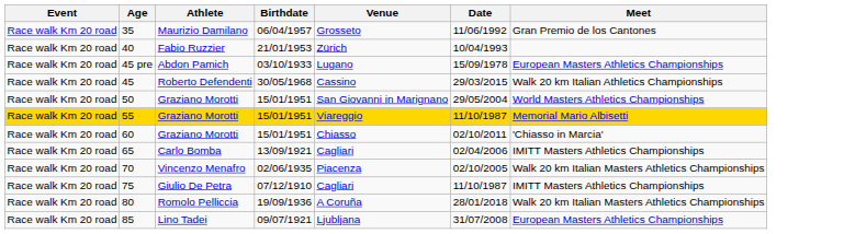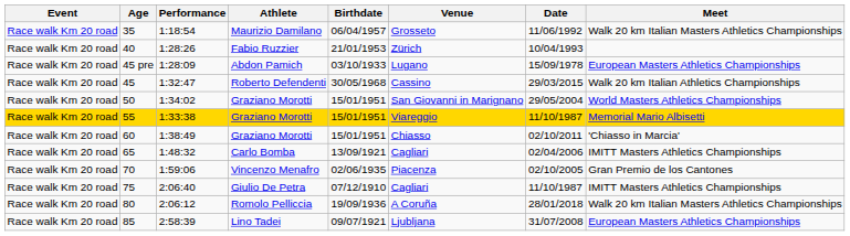 <table class="wikitable" width= style="font-size:90%; text-align:center">
 <tr>
 <th>Event</th>
 <th>Age</th>
+<th>Performance</th>
 <th>Athlete</th>
 <th>Birthdate</th>
 <th>Venue</th>
 <th>Date</th>
 <th>Meet</th>
 </tr>
 <tr>
 <td><a href='#'>Race walk Km 20 road</a></td>
 <td>35</td>
+<td>1:18:54</td>
 <td align=left><a href='#'>Maurizio Damilano</a></td>
 <td>06/04/1957</td>
 <td align=left><a href='#'>Grosseto</a></td>
 <td>11/06/1992</td>
-<td>Gran Premio de los Cantones</td>
+<td>Walk 20 km Italian Masters Athletics Championships</td>
 </tr>
 <tr>
 <td>Race walk Km 20 road</td>
 <td>40</td>
+<td>1:28:26</td>
 <td align=left><a href='#'>Fabio Ruzzier</a></td>
 <td>21/01/1953</td>
 <td align=left><a href='#'>Zürich</a></td>
 <td>10/04/1993</td>
 <td></td>
 </tr>
 <tr>
 <td>Race walk Km 20 road</td>
 <td>45 pre</td>
+<td>1:28:09</td>
 <td align=left><a href='#'>Abdon Pamich</a></td>
 <td>03/10/1933</td>
 <td align=left><a href='#'>Lugano</a></td>
 <td>15/09/1978</td>
 <td><a href='#'>European Masters Athletics Championships</a></td>
 </tr>
 <tr>
 <td>Race walk Km 20 road</td>
 <td>45</td>
+<td>1:32:47</td>
 <td align=left><a href='#'>Roberto Defendenti</a></td>
 <td>30/05/1968</td>
 <td align=left><a href='#'>Cassino</a></td>
 <td>29/03/2015</td>
 <td>Walk 20 km Italian Athletics Championships</td>
 </tr>
 <tr>
 <td>Race walk Km 20 road</td>
 <td>50</td>
+<td>1:34:02</td>
 <td align=left><a href='#'>Graziano Morotti</a></td>
 <td>15/01/1951</td>
 <td align=left><a href='#'>San Giovanni in Marignano</a></td>
 <td>29/05/2004</td>
 <td><a href='#'>World Masters Athletics Championships</a></td>
 </tr>
 <tr bgcolor=Gold>
 <td>Race walk Km 20 road</td>
 <td>55</td>
+<td>1:33:38</td>
 <td align=left><a href='#'>Graziano Morotti</a></td>
 <td>15/01/1951</td>
 <td align=left><a href='#'>Viareggio</a></td>
 <td>11/10/1987</td>
 <td><a href='#'>Memorial Mario Albisetti</a></td>
 </tr>
 <tr>
 <td>Race walk Km 20 road</td>
 <td>60</td>
+<td>1:38:49</td>
 <td align=left><a href='#'>Graziano Morotti</a></td>
 <td>15/01/1951</td>
 <td align=left><a href='#'>Chiasso</a></td>
 <td>02/10/2011</td>
 <td>'Chiasso in Marcia'</td>
 </tr>
 <tr>
 <td>Race walk Km 20 road</td>
 <td>65</td>
+<td>1:48:32</td>
 <td align=left><a href='#'>Carlo Bomba</a></td>
 <td>13/09/1921</td>
 <td align=left><a href='#'>Cagliari</a></td>
 <td>02/04/2006</td>
 <td>IMITT Masters Athletics Championships</td>
 </tr>
 <tr>
 <td>Race walk Km 20 road</td>
 <td>70</td>
+<td>1:59:06</td>
 <td align=left><a href='#'>Vincenzo Menafro</a></td>
 <td>02/06/1935</td>
 <td align=left><a href='#'>Piacenza</a></td>
 <td>02/10/2005</td>
-<td>Walk 20 km Italian Masters Athletics Championships</td>
+<td>Gran Premio de los Cantones</td>
 </tr>
 <tr>
 <td>Race walk Km 20 road</td>
 <td>75</td>
+<td>2:06:40</td>
 <td align=left><a href='#'>Giulio De Petra</a></td>
 <td>07/12/1910</td>
 <td align=left><a href='#'>Cagliari</a></td>
 <td>11/10/1987</td>
 <td>IMITT Masters Athletics Championships</td>
 </tr>
 <tr>
 <td>Race walk Km 20 road</td>
 <td>80</td>
+<td>2:06:12</td>
 <td align=left><a href='#'>Romolo Pelliccia</a></td>
 <td>19/09/1936</td>
 <td align=left><a href='#'>A Coruña</a></td>
 <td>28/01/2018</td>
 <td>Walk 20 km Italian Masters Athletics Championships</td>
 </tr>
 <tr>
 <td>Race walk Km 20 road</td>
 <td>85</td>
+<td>2:58:39</td>
 <td align=left><a href='#'>Lino Tadei</a></td>
 <td>09/07/1921</td>
 <td align=left><a href='#'>Ljubljana</a></td>
 <td>31/07/2008</td>
 <td><a href='#'>European Masters Athletics Championships</a></td>
 </tr>
 </table>
